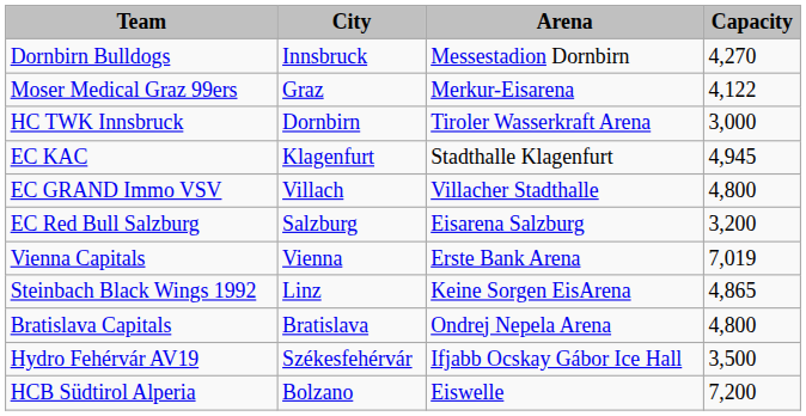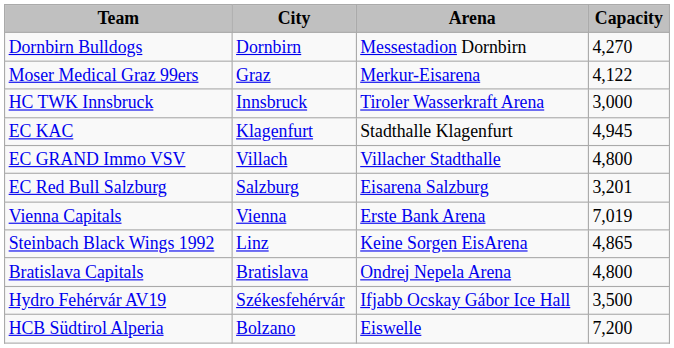 <table class="wikitable" width="600px">
 <tr style="font-weight:bold; background:#C0C0C0; text-align:center;">
 <td>Team</td>
 <td>City</td>
 <td>Arena</td>
 <td>Capacity</td>
 </tr>
 <tr>
 <td><a href='#'>Dornbirn Bulldogs</a></td>
-<td> <a href='#'>Innsbruck</a></td>
+<td> <a href='#'>Dornbirn</a></td>
 <td><a href='#'>Messestadion</a> Dornbirn</td>
 <td>4,270</td>
 </tr>
 <tr>
 <td><a href='#'>Moser Medical Graz 99ers</a></td>
 <td>  <a href='#'>Graz</a></td>
 <td><a href='#'>Merkur-Eisarena</a></td>
 <td>4,122</td>
 </tr>
 <tr>
 <td><a href='#'>HC TWK Innsbruck</a></td>
-<td> <a href='#'>Dornbirn</a></td>
+<td> <a href='#'>Innsbruck</a></td>
 <td><a href='#'>Tiroler Wasserkraft Arena</a></td>
 <td>3,000</td>
 </tr>
 <tr>
 <td><a href='#'>EC KAC</a></td>
 <td> <a href='#'>Klagenfurt</a></td>
 <td>Stadthalle Klagenfurt</td>
 <td>4,945</td>
 </tr>
 <tr>
 <td><a href='#'>EC GRAND Immo VSV</a></td>
 <td> <a href='#'>Villach</a></td>
 <td><a href='#'>Villacher Stadthalle</a></td>
 <td>4,800</td>
 </tr>
 <tr>
 <td><a href='#'>EC Red Bull Salzburg</a></td>
 <td> <a href='#'>Salzburg</a></td>
 <td><a href='#'>Eisarena Salzburg</a></td>
-<td>3,200</td>
+<td>3,201</td>
 </tr>
 <tr>
 <td><a href='#'>Vienna Capitals</a></td>
 <td> <a href='#'>Vienna</a></td>
 <td><a href='#'>Erste Bank Arena</a></td>
 <td>7,019</td>
 </tr>
 <tr>
 <td><a href='#'>Steinbach Black Wings 1992</a></td>
 <td> <a href='#'>Linz</a></td>
 <td><a href='#'>Keine Sorgen EisArena</a></td>
 <td>4,865</td>
 </tr>
 <tr>
 <td><a href='#'>Bratislava Capitals</a></td>
 <td> <a href='#'>Bratislava</a></td>
 <td><a href='#'>Ondrej Nepela Arena</a></td>
 <td>4,800</td>
 </tr>
 <tr>
 <td><a href='#'>Hydro Fehérvár AV19</a></td>
 <td> <a href='#'>Székesfehérvár</a></td>
 <td><a href='#'>Ifjabb Ocskay Gábor Ice Hall</a></td>
 <td>3,500</td>
 </tr>
 <tr>
 <td><a href='#'>HCB Südtirol Alperia</a></td>
 <td> <a href='#'>Bolzano</a></td>
 <td><a href='#'>Eiswelle</a></td>
 <td>7,200</td>
 </tr>
 </table>
